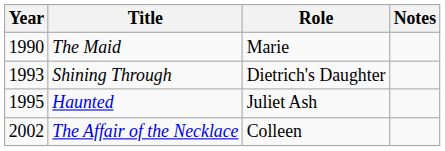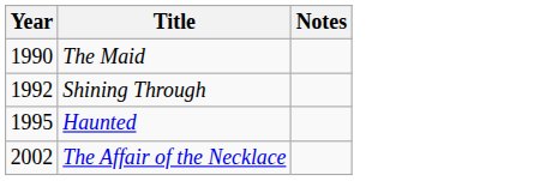 <table class="wikitable sortable">
 <tr>
 <th>Year</th>
 <th>Title</th>
-<th>Role</th>
 <th>Notes</th>
 </tr>
 <tr>
 <td>1990</td>
 <td><em>The Maid</em></td>
-<td>Marie</td>
 <td></td>
 </tr>
 <tr>
-<td>1993</td>
+<td>1992</td>
 <td><em>Shining Through</em></td>
-<td>Dietrich's Daughter</td>
 <td></td>
 </tr>
 <tr>
 <td>1995</td>
 <td><em><a href='#'>Haunted</a></em></td>
-<td>Juliet Ash</td>
 <td></td>
 </tr>
 <tr>
 <td>2002</td>
 <td><em><a href='#'>The Affair of the Necklace</a></em></td>
-<td>Colleen</td>
 <td></td>
 </tr>
 </table>
